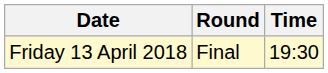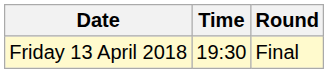 <table class="wikitable">
 <tr>
 <th>Date</th>
+<th>Time</th>
 <th>Round</th>
-<th>Time</th>
 </tr>
 <tr>
 <td style=background:lemonchiffon>Friday 13 April 2018</td>
+<td style=background:lemonchiffon>19:30</td>
 <td style=background:lemonchiffon>Final</td>
-<td style=background:lemonchiffon>19:30</td>
 </tr>
 </table>
